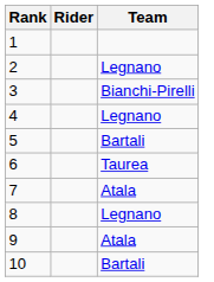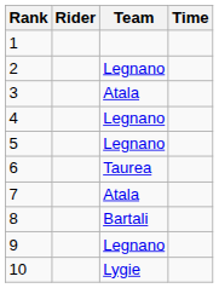 <table class="wikitable">
 <tr>
 <th scope="col">Rank</th>
 <th scope="col">Rider</th>
 <th scope="col">Team</th>
+<th scope="col">Time</th>
 </tr>
 <tr>
 <td>1</td>
+<td></td>
 <td></td>
 <td></td>
 </tr>
 <tr>
 <td>2</td>
 <td></td>
 <td><a href='#'>Legnano</a></td>
+<td></td>
 </tr>
 <tr>
 <td>3</td>
 <td></td>
-<td><a href='#'>Bianchi-Pirelli</a></td>
+<td><a href='#'>Atala</a></td>
+<td></td>
 </tr>
 <tr>
 <td>4</td>
 <td></td>
 <td><a href='#'>Legnano</a></td>
+<td></td>
 </tr>
 <tr>
 <td>5</td>
 <td></td>
-<td><a href='#'>Bartali</a></td>
+<td><a href='#'>Legnano</a></td>
+<td></td>
 </tr>
 <tr>
 <td>6</td>
 <td></td>
 <td><a href='#'>Taurea</a></td>
+<td></td>
 </tr>
 <tr>
 <td>7</td>
 <td></td>
 <td><a href='#'>Atala</a></td>
+<td></td>
 </tr>
 <tr>
 <td>8</td>
 <td></td>
-<td><a href='#'>Legnano</a></td>
+<td><a href='#'>Bartali</a></td>
+<td></td>
 </tr>
 <tr>
 <td>9</td>
 <td></td>
-<td><a href='#'>Atala</a></td>
+<td><a href='#'>Legnano</a></td>
+<td></td>
 </tr>
 <tr>
 <td>10</td>
 <td></td>
-<td><a href='#'>Bartali</a></td>
+<td><a href='#'>Lygie</a></td>
+<td></td>
 </tr>
 </table>
